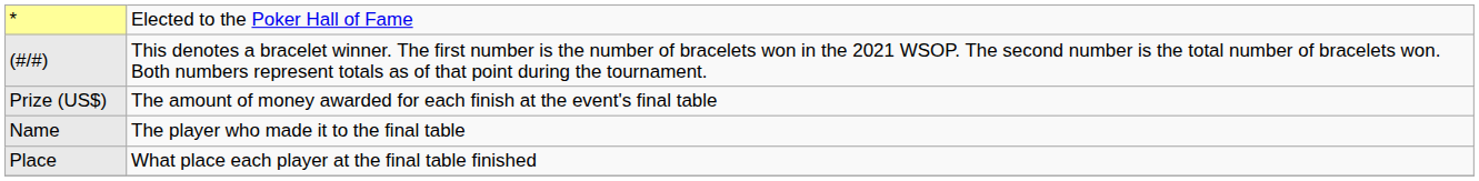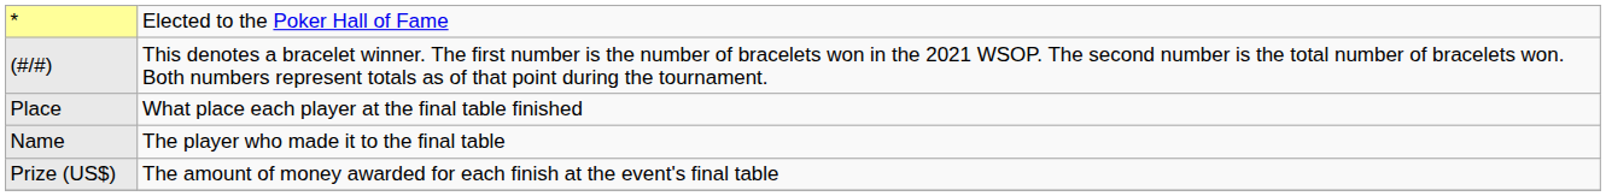 <table class="wikitable">
 <tr>
 <td style="background-color:#FFFF99; width:6em;">*</td>
 <td>Elected to the <a href='#'>Poker Hall of Fame</a></td>
 </tr>
 <tr>
 <td style="background-color: #E9E9E9;">(#/#)</td>
 <td>This denotes a bracelet winner. The first number is the number of bracelets won in the 2021 WSOP. The second number is the total number of bracelets won. Both numbers represent totals as of that point during the tournament.</td>
 </tr>
 <tr>
-<td style="background: #E9E9E9;">Prize (US$)</td>
-<td>The amount of money awarded for each finish at the event's final table</td>
+<td style="background: #E9E9E9;">Place</td>
+<td>What place each player at the final table finished</td>
 </tr>
 <tr>
 <td style="background: #E9E9E9;">Name</td>
 <td>The player who made it to the final table</td>
 </tr>
 <tr>
-<td style="background: #E9E9E9;">Place</td>
-<td>What place each player at the final table finished</td>
+<td style="background: #E9E9E9;">Prize (US$)</td>
+<td>The amount of money awarded for each finish at the event's final table</td>
 </tr>
 <tr>
 </tr>
 </table>
